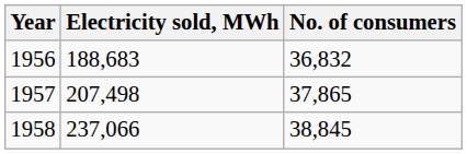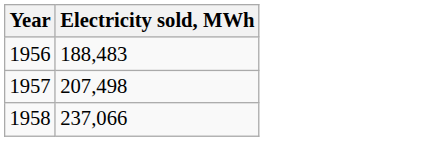 <table class="wikitable">
 <tr>
 <th>Year</th>
 <th>Electricity  sold, MWh</th>
-<th>No.  of consumers</th>
 </tr>
 <tr>
 <td>1956</td>
-<td>188,683</td>
-<td>36,832</td>
+<td>188,483</td>
 </tr>
 <tr>
 <td>1957</td>
 <td>207,498</td>
-<td>37,865</td>
 </tr>
 <tr>
 <td>1958</td>
 <td>237,066</td>
-<td>38,845</td>
 </tr>
 </table>
